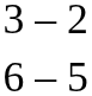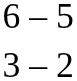 <table style="text-align:center">
 <tr>
 <th width=200></th>
 <th width=100></th>
 <th width=200></th>
 </tr>
 <tr>
 <td align=right><strong></strong></td>
-<td>3 – 2</td>
+<td>6 – 5</td>
 <td align=left></td>
 </tr>
 <tr>
 <td align=right><strong></strong></td>
-<td>6 – 5</td>
+<td>3 – 2</td>
 <td align=left></td>
 </tr>
 </table>
